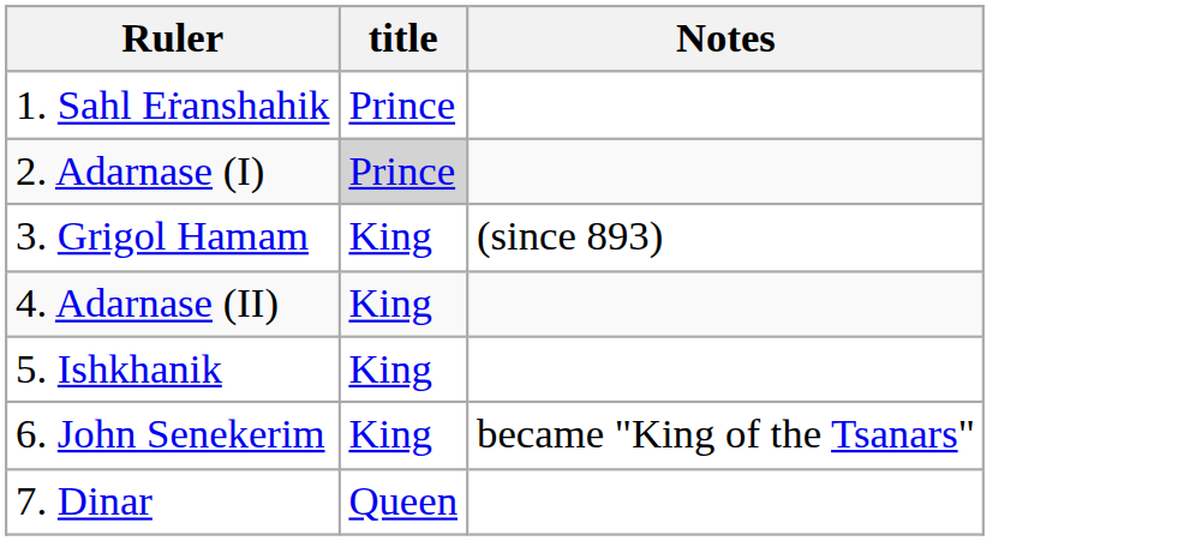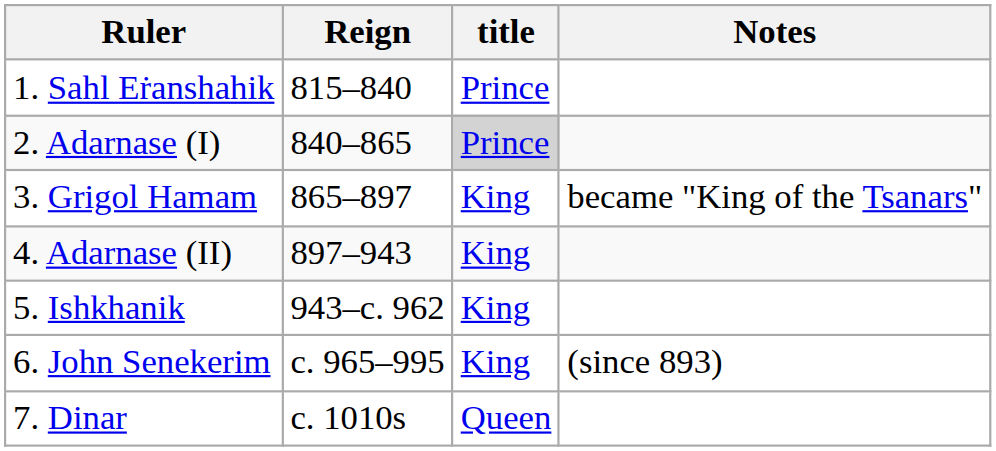 <table class="wikitable sortable">
 <tr>
 <th>Ruler</th>
+<th>Reign</th>
 <th>title</th>
 <th>Notes</th>
 </tr>
 <tr style="background:#fff;">
 <td>1. <a href='#'>Sahl Eṙanshahik</a></td>
+<td>815–840</td>
 <td><a href='#'>Prince</a></td>
 <td></td>
 </tr>
 <tr>
 <td>2. <a href='#'>Adarnase</a> (I)</td>
+<td>840–865</td>
 <td style="background: lightgrey;"><a href='#'>Prince</a></td>
 <td></td>
 </tr>
 <tr style="background:#fff;">
 <td>3. <a href='#'>Grigol Hamam</a></td>
+<td>865–897</td>
 <td><a href='#'>King</a></td>
-<td>(since 893)</td>
+<td>became "King of the <a href='#'>Tsanars</a>"</td>
 </tr>
 <tr>
 <td>4. <a href='#'>Adarnase</a> (II)</td>
+<td>897–943</td>
 <td><a href='#'>King</a></td>
 <td></td>
 </tr>
 <tr style="background:#fff;">
 <td>5. <a href='#'>Ishkhanik</a></td>
+<td>943–c. 962</td>
 <td><a href='#'>King</a></td>
 <td></td>
 </tr>
 <tr style="background:#fff;">
 <td>6. <a href='#'>John Senekerim</a></td>
+<td>c. 965–995</td>
 <td><a href='#'>King</a></td>
-<td>became "King of the <a href='#'>Tsanars</a>"</td>
+<td>(since 893)</td>
 </tr>
 <tr style="background:#fff;">
 <td>7. <a href='#'>Dinar</a></td>
+<td>c. 1010s</td>
 <td><a href='#'>Queen</a></td>
 <td></td>
 </tr>
 </table>
